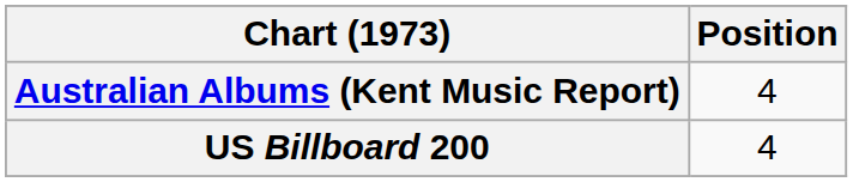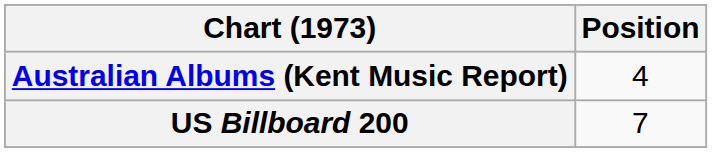 <table class="wikitable sortable plainrowheaders" style="text-align:center">
 <tr>
 <th scope="col">Chart (1973)</th>
 <th scope="col">Position</th>
 </tr>
 <tr>
 <th scope="row"><a href='#'>Australian Albums</a> (Kent Music Report)</th>
 <td>4</td>
 </tr>
 <tr>
 <th scope="row">US <em>Billboard</em> 200</th>
-<td>4</td>
+<td>7</td>
 </tr>
 </table>
